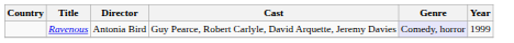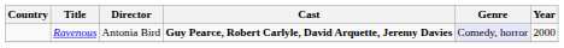 <table class="wikitable" style="font-size: 95%;">
 <tr>
 <th>Country</th>
 <th>Title</th>
 <th>Director</th>
 <th>Cast</th>
 <th>Genre</th>
 <th>Year</th>
 </tr>
 <tr>
 <td></td>
 <td><em><a href='#'>Ravenous</a></em></td>
 <td>Antonia Bird</td>
-<td>Guy Pearce, Robert Carlyle, David Arquette, Jeremy Davies</td>
+<td><strong>Guy Pearce, Robert Carlyle, David Arquette, Jeremy Davies</strong></td>
 <td style="background: lavender;">Comedy, horror</td>
-<td>1999</td>
+<td>2000</td>
 </tr>
 <tr>
 </tr>
 </table>
